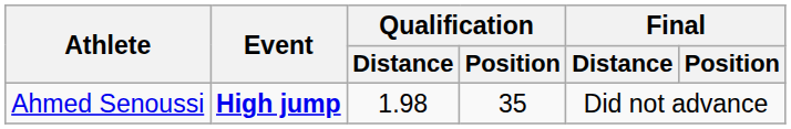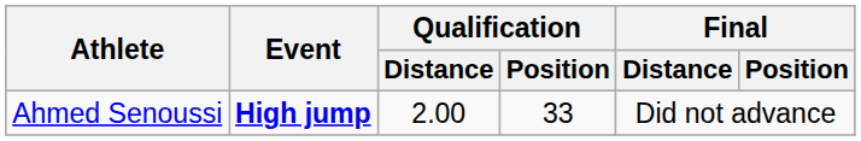 <table class=wikitable style="font-size:90%">
 <tr>
 <th rowspan="2">Athlete</th>
 <th rowspan="2">Event</th>
 <th colspan="2">Qualification</th>
 <th colspan="2">Final</th>
 </tr>
 <tr style="font-size:95%">
 <th>Distance</th>
 <th>Position</th>
 <th>Distance</th>
 <th>Position</th>
 </tr>
 <tr align=center>
 <td align=left><a href='#'>Ahmed Senoussi</a></td>
 <td align=left><strong><a href='#'>High jump</a></strong></td>
-<td>1.98</td>
-<td>35</td>
+<td>2.00</td>
+<td>33</td>
 <td colspan=2>Did not advance</td>
 </tr>
 </table>
